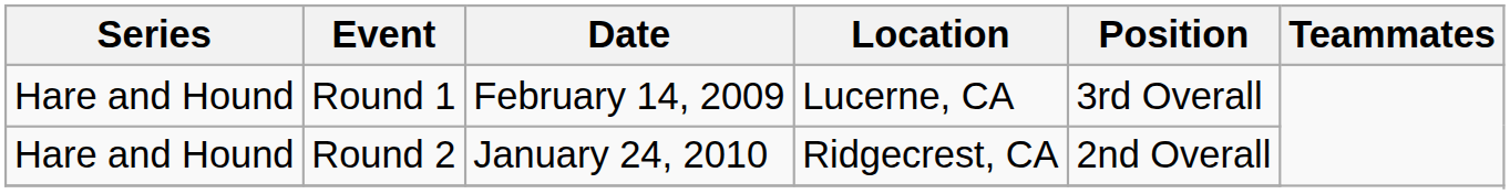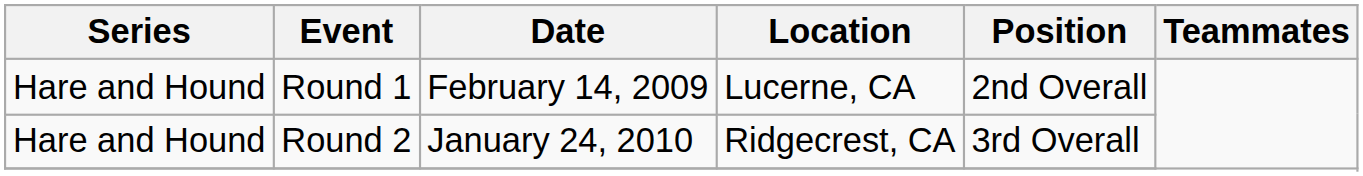 <table class="wikitable">
 <tr>
 <th>Series</th>
 <th>Event</th>
 <th>Date</th>
 <th>Location</th>
 <th>Position</th>
 <th>Teammates</th>
 </tr>
 <tr>
 <td>Hare and Hound</td>
 <td>Round 1</td>
 <td>February 14, 2009</td>
 <td>Lucerne, CA</td>
-<td>3rd Overall</td>
+<td>2nd Overall</td>
 </tr>
 <tr>
 <td>Hare and Hound</td>
 <td>Round 2</td>
 <td>January 24, 2010</td>
 <td>Ridgecrest, CA</td>
-<td>2nd Overall</td>
+<td>3rd Overall</td>
 </tr>
 <tr>
 </tr>
 </table>
